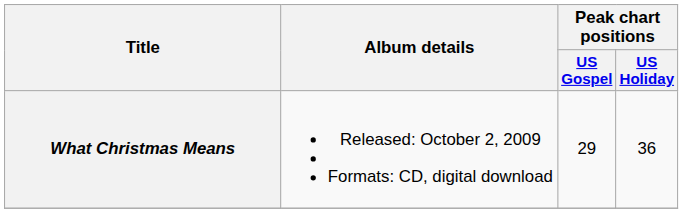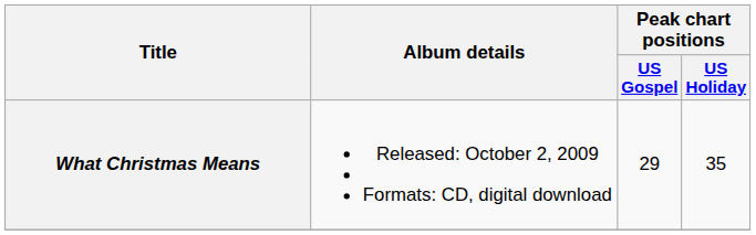 <table class="wikitable plainrowheaders" style="text-align:center;">
 <tr>
 <th scope="col" rowspan="2" style="width:16em;">Title</th>
 <th scope="col" rowspan="2" style="width:16em;">Album details</th>
 <th scope="col" colspan="2">Peak chart positions</th>
 </tr>
 <tr>
 <th style="width:3em; font-size:90%"><a href='#'>US<br>Gospel</a></th>
 <th style="width:3em; font-size:90%"><a href='#'>US<br>Holiday</a></th>
 </tr>
 <tr>
 <th scope="row"><em>What Christmas Means</em></th>
 <td><br><ul><li>Released: October 2, 2009</li><li></li><li>Formats: CD, digital download</li></ul></td>
 <td>29</td>
-<td>36</td>
+<td>35</td>
 </tr>
 <tr>
 </tr>
 </table>
